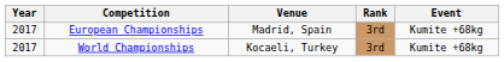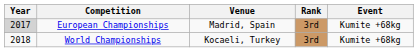 <table class="wikitable sortable" width=45% style="font-size:90%; text-align:center;">
 <tr>
 <th>Year</th>
 <th>Competition</th>
 <th>Venue</th>
 <th>Rank</th>
 <th>Event</th>
 </tr>
 <tr>
-<td>2017</td>
+<td style="background: lightgrey;">2017</td>
 <td><a href='#'>European Championships</a></td>
 <td>Madrid, Spain</td>
 <td bgcolor="cc9966">3rd</td>
 <td>Kumite +68kg</td>
 </tr>
 <tr>
-<td>2017</td>
+<td>2018</td>
 <td><a href='#'>World Championships</a></td>
 <td>Kocaeli, Turkey</td>
 <td bgcolor="cc9966">3rd</td>
 <td>Kumite +68kg</td>
 </tr>
 </table>
